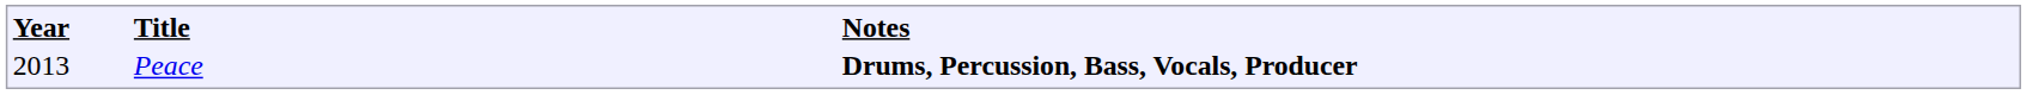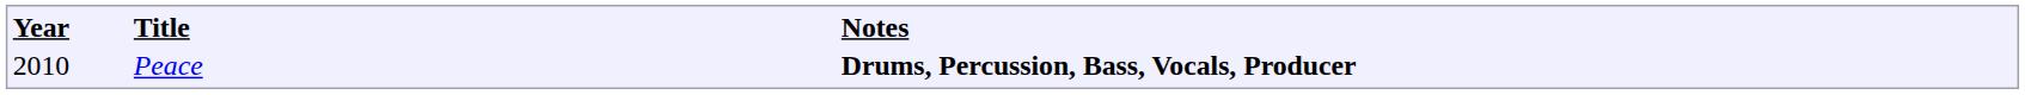 <table style="border: 1px solid #a0a0aa; background-color: #f0f0ff; width: 90%; margin-left:8px;">
 <tr>
 <td width=5%><u><strong>Year</strong></u></td>
 <td width=30%><u><strong>Title</strong></u></td>
 <td width=50%><u><strong>Notes</strong></u></td>
 </tr>
 <tr>
-<td>2013</td>
+<td>2010</td>
 <td><em><a href='#'>Peace</a></em></td>
 <td><strong>Drums, Percussion, Bass, Vocals, Producer</strong></td>
 </tr>
 </table>
